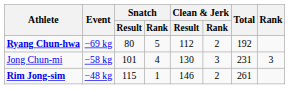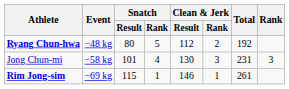 <table class="wikitable" style="font-size:90%">
 <tr>
 <th rowspan="2">Athlete</th>
 <th rowspan="2">Event</th>
 <th colspan="2">Snatch</th>
 <th colspan="2">Clean & Jerk</th>
 <th rowspan="2">Total</th>
 <th rowspan="2">Rank</th>
 </tr>
 <tr style="font-size:95%">
 <th>Result</th>
 <th>Rank</th>
 <th>Result</th>
 <th>Rank</th>
 </tr>
 <tr align=center>
 <td align=left><strong><a href='#'>Ryang Chun-hwa</a></strong></td>
-<td align=left><a href='#'>−69 kg</a></td>
+<td align=left><a href='#'>−48 kg</a></td>
 <td>80</td>
 <td>5</td>
 <td>112</td>
 <td>2</td>
 <td>192</td>
 <td></td>
 </tr>
 <tr align=center>
 <td align=left><a href='#'>Jong Chun-mi</a></td>
 <td align=left><a href='#'>−58 kg</a></td>
 <td>101</td>
 <td>4</td>
 <td>130</td>
 <td>3</td>
 <td>231</td>
 <td>3</td>
 </tr>
 <tr align=center>
 <td align=left><strong><a href='#'>Rim Jong-sim</a></strong></td>
-<td align=left><a href='#'>−48 kg</a></td>
+<td align=left><a href='#'>−69 kg</a></td>
 <td>115</td>
 <td>1</td>
 <td>146</td>
-<td>2</td>
+<td>1</td>
 <td>261</td>
 <td></td>
 </tr>
 </table>
